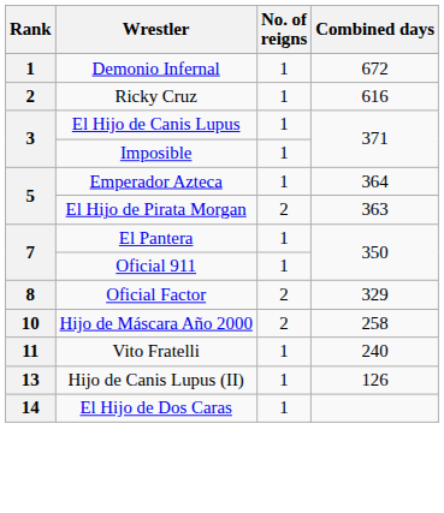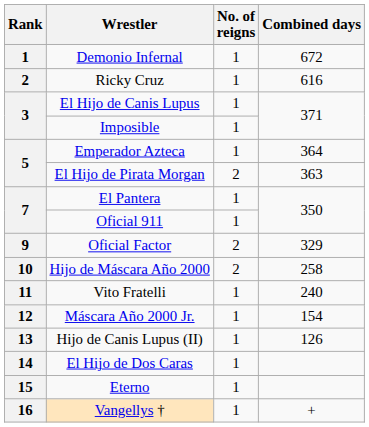 <table class="wikitable sortable" style="text-align:center">
 <tr>
 <th>Rank</th>
 <th>Wrestler</th>
 <th>No. of<br>reigns</th>
 <th>Combined days</th>
 </tr>
 <tr>
 <th>1</th>
 <td><a href='#'>Demonio Infernal</a></td>
 <td>1</td>
 <td>672</td>
 </tr>
 <tr>
 <th>2</th>
 <td>Ricky Cruz</td>
 <td>1</td>
 <td>616</td>
 </tr>
 <tr>
 <th rowspan=2>3</th>
 <td><a href='#'>El Hijo de Canis Lupus</a></td>
 <td>1</td>
 <td rowspan=2>371</td>
 </tr>
 <tr>
 <td><a href='#'>Imposible</a></td>
 <td>1</td>
 </tr>
 <tr>
 <th rowspan=2>5</th>
 <td><a href='#'>Emperador Azteca</a></td>
 <td>1</td>
 <td>364</td>
 </tr>
 <tr>
 <td><a href='#'>El Hijo de Pirata Morgan</a></td>
 <td>2</td>
 <td>363</td>
 </tr>
 <tr>
 <th rowspan=2>7</th>
 <td><a href='#'>El Pantera</a></td>
 <td>1</td>
 <td rowspan=2>350</td>
 </tr>
 <tr>
 <td><a href='#'>Oficial 911</a></td>
 <td>1</td>
 </tr>
 <tr>
-<th>8</th>
+<th>9</th>
 <td><a href='#'>Oficial Factor</a></td>
 <td>2</td>
 <td>329</td>
 </tr>
 <tr>
 <th>10</th>
 <td><a href='#'>Hijo de Máscara Año 2000</a></td>
 <td>2</td>
 <td>258</td>
 </tr>
 <tr>
 <th>11</th>
 <td>Vito Fratelli</td>
 <td>1</td>
 <td>240</td>
 </tr>
 <tr>
+<th>12</th>
+<td><a href='#'>Máscara Año 2000 Jr.</a></td>
+<td>1</td>
+<td>154</td>
+</tr>
+<tr>
 <th>13</th>
 <td>Hijo de Canis Lupus (II)</td>
 <td>1</td>
 <td>126</td>
 </tr>
 <tr>
 <th>14</th>
 <td><a href='#'>El Hijo de Dos Caras</a></td>
 <td>1</td>
 <td></td>
 </tr>
+<tr>
+<th>15</th>
+<td><a href='#'>Eterno</a></td>
+<td>1</td>
+<td></td>
+</tr>
+<tr>
+<th>16</th>
+<td style="background-color:#FFE6BD"><a href='#'>Vangellys</a> †</td>
+<td>1</td>
+<td>+</td>
+</tr>
 </table>
